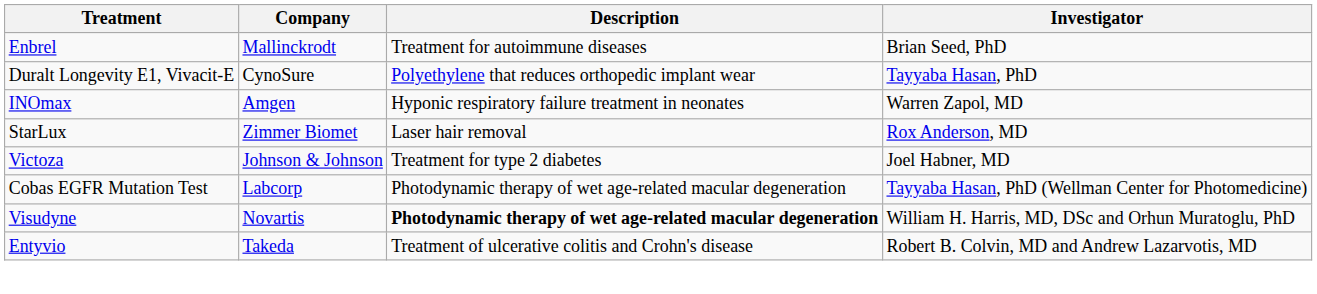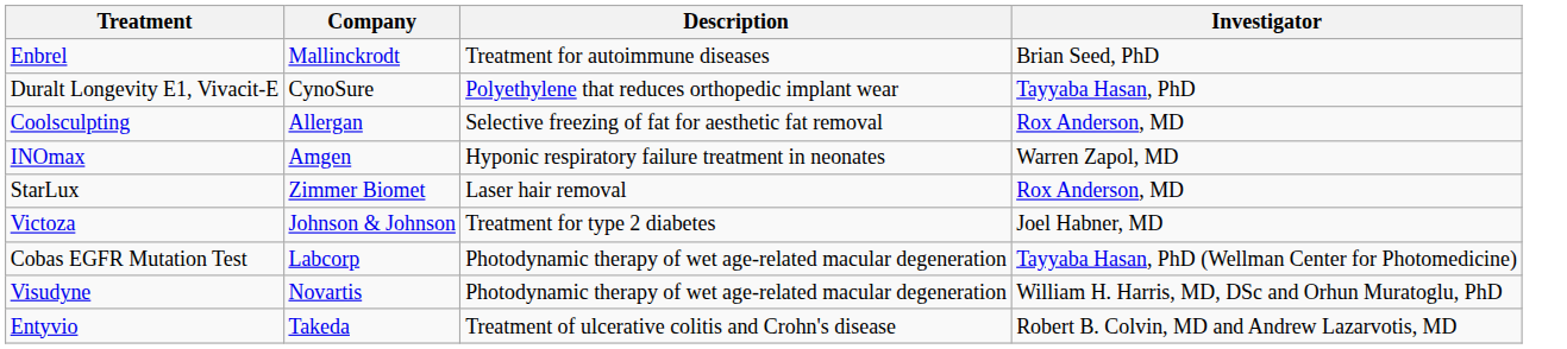 <table class="wikitable">
 <tr>
 <th>Treatment</th>
 <th>Company</th>
 <th>Description</th>
 <th>Investigator</th>
 </tr>
 <tr>
 <td><a href='#'>Enbrel</a></td>
 <td><a href='#'>Mallinckrodt</a></td>
 <td>Treatment for autoimmune diseases</td>
 <td>Brian Seed, PhD</td>
 </tr>
 <tr>
 <td>Duralt Longevity E1, Vivacit-E</td>
 <td>CynoSure</td>
 <td><a href='#'>Polyethylene</a> that reduces orthopedic implant wear</td>
 <td><a href='#'>Tayyaba Hasan</a>, PhD</td>
+</tr>
+<tr>
+<td><a href='#'>Coolsculpting</a></td>
+<td><a href='#'>Allergan</a></td>
+<td>Selective freezing of fat for aesthetic fat removal</td>
+<td><a href='#'>Rox Anderson</a>, MD</td>
 </tr>
 <tr>
 <td><a href='#'>INOmax</a></td>
 <td><a href='#'>Amgen</a></td>
 <td>Hyponic respiratory failure treatment in neonates</td>
 <td>Warren Zapol, MD</td>
 </tr>
 <tr>
 <td>StarLux</td>
 <td><a href='#'>Zimmer Biomet</a></td>
 <td>Laser hair removal</td>
 <td><a href='#'>Rox Anderson</a>, MD</td>
 </tr>
 <tr>
 <td><a href='#'>Victoza</a></td>
 <td><a href='#'>Johnson & Johnson</a></td>
 <td>Treatment for type 2 diabetes</td>
 <td>Joel Habner, MD</td>
 </tr>
 <tr>
 <td>Cobas EGFR Mutation Test</td>
 <td><a href='#'>Labcorp</a></td>
 <td>Photodynamic therapy of wet age-related macular degeneration</td>
 <td><a href='#'>Tayyaba Hasan</a>, PhD (Wellman Center for Photomedicine)</td>
 </tr>
 <tr>
 <td><a href='#'>Visudyne</a></td>
 <td><a href='#'>Novartis</a></td>
-<td><strong>Photodynamic therapy of wet age-related macular degeneration</strong></td>
+<td>Photodynamic therapy of wet age-related macular degeneration</td>
 <td>William H. Harris, MD, DSc and Orhun Muratoglu, PhD</td>
 </tr>
 <tr>
 <td><a href='#'>Entyvio</a></td>
 <td><a href='#'>Takeda</a></td>
 <td>Treatment of ulcerative colitis and Crohn's disease</td>
 <td>Robert B. Colvin, MD and Andrew Lazarvotis, MD</td>
 </tr>
 </table>
